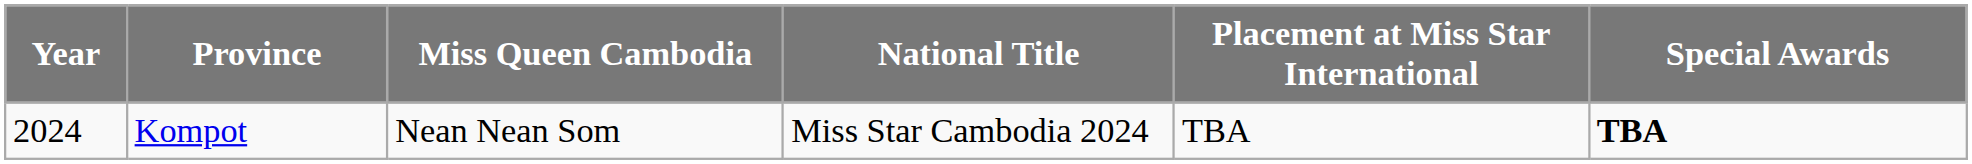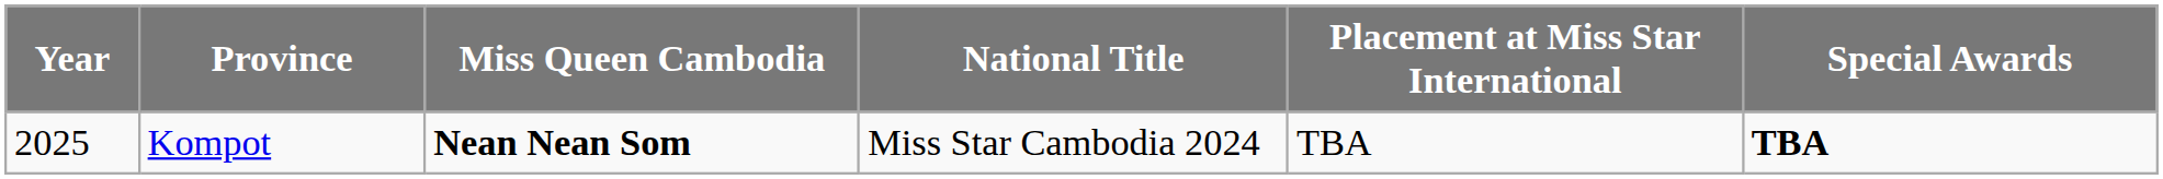 <table class="wikitable " style="font-size: 95%;">
 <tr>
 <th width="60" style="background-color:#787878;color:#FFFFFF;">Year</th>
 <th width="150" style="background-color:#787878;color:#FFFFFF;">Province</th>
 <th width="250" style="background-color:#787878;color:#FFFFFF;">Miss Queen Cambodia</th>
 <th width="250" style="background-color:#787878;color:#FFFFFF;">National Title</th>
 <th width="250" style="background-color:#787878;color:#FFFFFF;">Placement at Miss Star International</th>
 <th width="250" style="background-color:#787878;color:#FFFFFF;">Special Awards</th>
 </tr>
 <tr>
-<td>2024</td>
+<td>2025</td>
 <td><a href='#'>Kompot</a></td>
-<td>Nean Nean Som</td>
+<td><strong>Nean Nean Som</strong></td>
 <td>Miss Star Cambodia 2024</td>
 <td>TBA</td>
 <td><strong>TBA</strong></td>
 </tr>
 </table>
